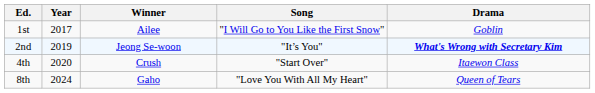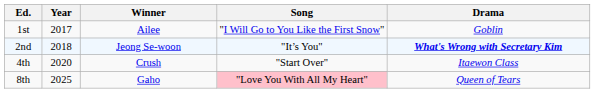 <table class="wikitable" style="text-align:center">
 <tr>
 <th width="50">Ed.</th>
 <th width="50">Year</th>
 <th width="200">Winner</th>
 <th width="250">Song</th>
 <th width="300">Drama</th>
 </tr>
 <tr>
 <td>1st</td>
 <td>2017</td>
 <td><a href='#'>Ailee</a></td>
 <td>"<a href='#'>I Will Go to You Like the First Snow</a>"</td>
 <td><em><a href='#'>Goblin</a></em></td>
 </tr>
 <tr style="background:#f0f8ff;">
 <td>2nd</td>
-<td>2019</td>
+<td>2018</td>
 <td><a href='#'>Jeong Se-woon</a></td>
 <td>"It’s You"</td>
 <td><strong><em><a href='#'>What's Wrong with Secretary Kim</a></em></strong></td>
 </tr>
 <tr>
 <td>4th</td>
 <td>2020</td>
 <td><a href='#'>Crush</a></td>
 <td>"Start Over"</td>
 <td><em><a href='#'>Itaewon Class</a></em></td>
 </tr>
 <tr>
 <td>8th</td>
-<td>2024</td>
+<td>2025</td>
 <td><a href='#'>Gaho</a></td>
-<td>"Love You With All My Heart"</td>
+<td style="background: pink;">"Love You With All My Heart"</td>
 <td><em><a href='#'>Queen of Tears</a></em></td>
 </tr>
 </table>
